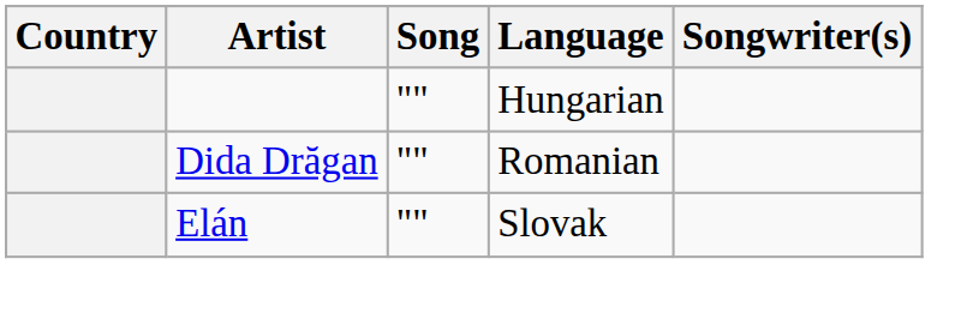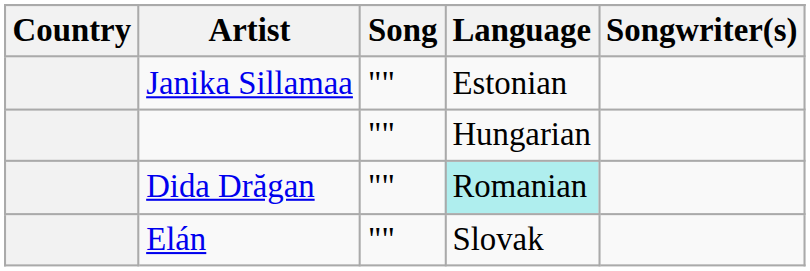 <table class="wikitable plainrowheaders">
 <tr>
 </tr>
 <tr>
 <th scope="col">Country</th>
 <th scope="col">Artist</th>
 <th scope="col">Song</th>
 <th scope="col">Language</th>
 <th scope="col">Songwriter(s)</th>
 </tr>
 <tr>
 <th scope="row"></th>
+<td><a href='#'>Janika Sillamaa</a></td>
+<td>""</td>
+<td>Estonian</td>
+<td></td>
+</tr>
+<tr>
+<th scope="row"></th>
 <td></td>
 <td>""</td>
 <td>Hungarian</td>
 <td></td>
 </tr>
 <tr>
 <th scope="row"></th>
 <td><a href='#'>Dida Drăgan</a></td>
 <td>""</td>
-<td>Romanian</td>
+<td style="background: paleturquoise;">Romanian</td>
 <td></td>
 </tr>
 <tr>
 <th scope="row"></th>
 <td><a href='#'>Elán</a></td>
 <td>""</td>
 <td>Slovak</td>
 <td></td>
 </tr>
 </table>
